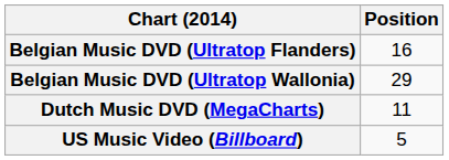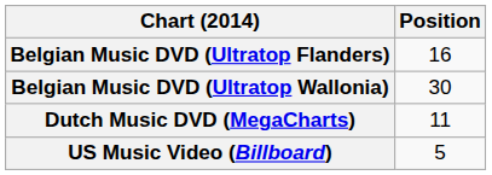 <table class="wikitable sortable plainrowheaders" style="text-align:center">
 <tr>
 <th scope="col">Chart (2014)</th>
 <th scope="col">Position</th>
 </tr>
 <tr>
 <th scope="row">Belgian Music DVD (<a href='#'>Ultratop</a> Flanders)</th>
 <td style="text-align:center;">16</td>
 </tr>
 <tr>
 <th scope="row">Belgian Music DVD (<a href='#'>Ultratop</a> Wallonia)</th>
-<td style="text-align:center;">29</td>
+<td style="text-align:center;">30</td>
 </tr>
 <tr>
 <th scope="row">Dutch Music DVD (<a href='#'>MegaCharts</a>)</th>
 <td style="text-align:center;">11</td>
 </tr>
 <tr>
 <th scope="row">US Music Video (<em><a href='#'>Billboard</a></em>)</th>
 <td style="text-align:center;">5</td>
 </tr>
 </table>
